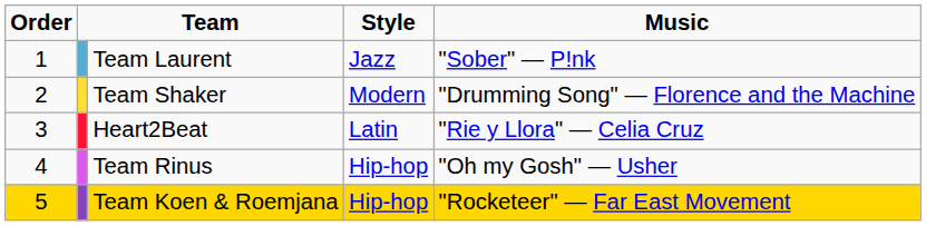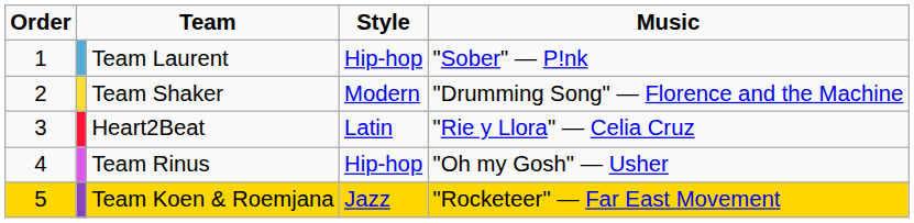 <table class="wikitable">
 <tr>
 <td style="text-align:center;"><strong>Order</strong></td>
 <td style="text-align:center;" colspan=2><strong>Team</strong></td>
 <td style="text-align:center;"><strong>Style</strong></td>
 <td style="text-align:center;"><strong>Music</strong></td>
 </tr>
 <tr>
 <td style="text-align:center;">1</td>
 <td bgcolor="#52ACD3"></td>
 <td><div>Team Laurent</div></td>
-<td><a href='#'>Jazz</a></td>
+<td><a href='#'>Hip-hop</a></td>
 <td>"<a href='#'>Sober</a>" — <a href='#'>P!nk</a></td>
 </tr>
 <tr>
 <td style="text-align:center;">2</td>
 <td bgcolor="#FFDE34"></td>
 <td><div>Team Shaker</div></td>
 <td><a href='#'>Modern</a></td>
 <td>"Drumming Song" — <a href='#'>Florence and the Machine</a></td>
 </tr>
 <tr>
 <td style="text-align:center;">3</td>
 <td bgcolor="#FF1234"></td>
 <td><div>Heart2Beat</div></td>
 <td><a href='#'>Latin</a></td>
 <td>"<a href='#'>Rie y Llora</a>" — <a href='#'>Celia Cruz</a></td>
 </tr>
 <tr>
 <td style="text-align:center;">4</td>
 <td bgcolor="#DE57EF"></td>
 <td><div>Team Rinus</div></td>
 <td><a href='#'>Hip-hop</a></td>
 <td>"Oh my Gosh" — <a href='#'>Usher</a></td>
 </tr>
 <tr bgcolor="gold">
 <td style="text-align:center;">5</td>
 <td bgcolor="#8743BA"></td>
 <td><div>Team Koen & Roemjana</div></td>
-<td><a href='#'>Hip-hop</a></td>
+<td><a href='#'>Jazz</a></td>
 <td>"Rocketeer" — <a href='#'>Far East Movement</a></td>
 </tr>
 </table>
